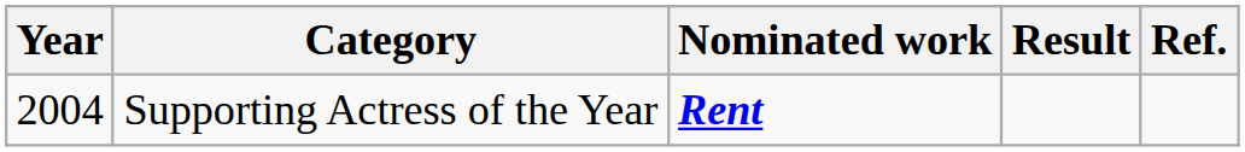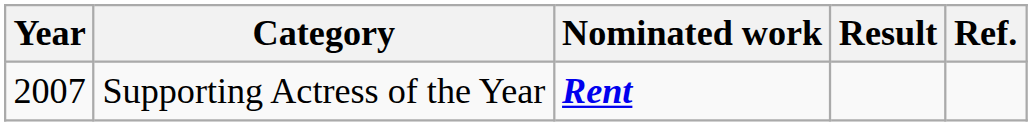 <table class="wikitable">
 <tr>
 <th>Year</th>
 <th>Category</th>
 <th>Nominated work</th>
 <th>Result</th>
 <th>Ref.</th>
 </tr>
 <tr>
-<td>2004</td>
+<td>2007</td>
 <td>Supporting Actress of the Year</td>
 <td><strong><em><a href='#'>Rent</a></em></strong></td>
 <td></td>
 <td></td>
 </tr>
 </table>
